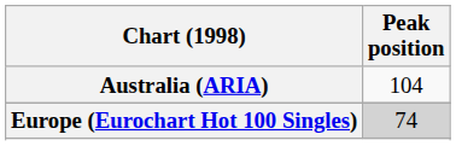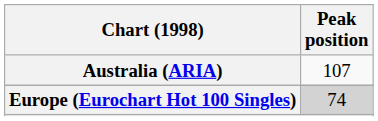 <table class="wikitable sortable plainrowheaders" style="text-align:center">
 <tr>
 <th scope="col">Chart (1998)</th>
 <th scope="col">Peak<br>position</th>
 </tr>
 <tr>
 <th scope="row">Australia (<a href='#'>ARIA</a>)</th>
-<td>104</td>
+<td>107</td>
 </tr>
 <tr>
 </tr>
 <tr>
 <th scope="row">Europe (<a href='#'>Eurochart Hot 100 Singles</a>)</th>
 <td style="background: lightgrey;">74</td>
 </tr>
 <tr>
 </tr>
 <tr>
 </tr>
 <tr>
 </tr>
 <tr>
 </tr>
 <tr>
 </tr>
 </table>
